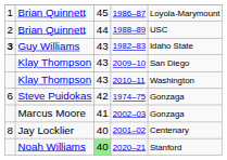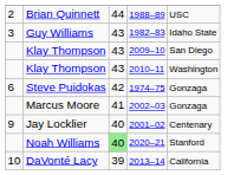 <table class="wikitable">
 <tr>
-</tr>
-<tr>
-<td>1</td>
-<td><a href='#'>Brian Quinnett</a></td>
-<td>45</td>
-<td style="font-size:80%;"><a href='#'>1986–87</a></td>
-<td style="font-size:80%;">Loyola-Marymount</td>
 </tr>
 <tr>
 <td>2</td>
 <td><a href='#'>Brian Quinnett</a></td>
 <td>44</td>
 <td style="font-size:80%;"><a href='#'>1988–89</a></td>
 <td style="font-size:80%;">USC</td>
 </tr>
 <tr>
-<td><strong>3</strong></td>
+<td>3</td>
 <td><a href='#'>Guy Williams</a></td>
 <td>43</td>
 <td style="font-size:80%;"><a href='#'>1982–83</a></td>
 <td style="font-size:80%;">Idaho State</td>
 </tr>
 <tr>
 <td></td>
 <td><a href='#'>Klay Thompson</a></td>
 <td>43</td>
 <td style="font-size:80%;"><a href='#'>2009–10</a></td>
 <td style="font-size:80%;">San Diego</td>
 </tr>
 <tr>
 <td></td>
 <td><a href='#'>Klay Thompson</a></td>
 <td>43</td>
 <td style="font-size:80%;"><a href='#'>2010–11</a></td>
 <td style="font-size:80%;">Washington</td>
 </tr>
 <tr>
 <td>6</td>
 <td><a href='#'>Steve Puidokas</a></td>
 <td>42</td>
 <td style="font-size:80%;"><a href='#'>1974–75</a></td>
 <td style="font-size:80%;">Gonzaga</td>
 </tr>
 <tr>
 <td></td>
 <td>Marcus Moore</td>
 <td>41</td>
 <td style="font-size:80%;"><a href='#'>2002–03</a></td>
 <td style="font-size:80%;">Gonzaga</td>
 </tr>
 <tr>
-<td>8</td>
+<td>9</td>
 <td>Jay Locklier</td>
 <td>40</td>
 <td style="font-size:80%;"><a href='#'>2001–02</a></td>
 <td style="font-size:80%;">Centenary</td>
 </tr>
 <tr>
 <td></td>
 <td><a href='#'>Noah Williams</a></td>
 <td style="background: lightgreen;">40</td>
 <td style="font-size:80%;"><a href='#'>2020–21</a></td>
 <td style="font-size:80%;">Stanford</td>
 </tr>
+<tr>
+<td>10</td>
+<td><a href='#'>DaVonté Lacy</a></td>
+<td>39</td>
+<td style="font-size:80%;"><a href='#'>2013–14</a></td>
+<td style="font-size:80%;">California</td>
+</tr>
 </table>
